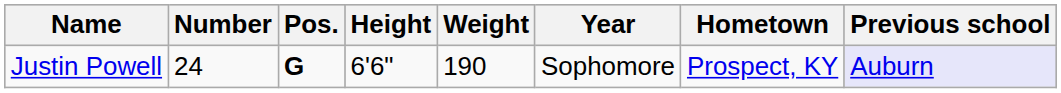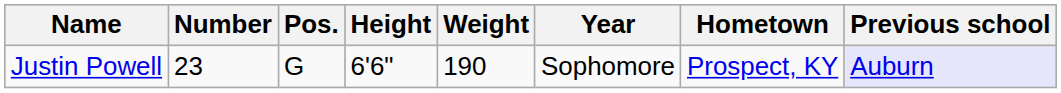 <table class="wikitable sortable" border="1">
 <tr>
 <th>Name</th>
 <th>Number</th>
 <th>Pos.</th>
 <th>Height</th>
 <th>Weight</th>
 <th>Year</th>
 <th>Hometown</th>
 <th class="unsortable">Previous school</th>
 </tr>
 <tr>
 <td><a href='#'>Justin Powell</a></td>
-<td>24</td>
-<td><strong>G</strong></td>
+<td>23</td>
+<td>G</td>
 <td>6'6"</td>
 <td>190</td>
 <td>Sophomore</td>
 <td><a href='#'>Prospect, KY</a></td>
 <td style="background: lavender;"><a href='#'>Auburn</a></td>
 </tr>
 </table>
